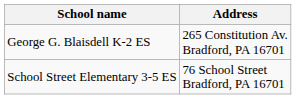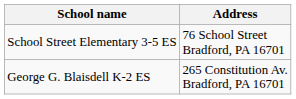 <table class="wikitable">
 <tr>
 <th>School name</th>
 <th>Address</th>
 </tr>
 <tr>
+<td>School Street Elementary 3-5 ES</td>
+<td>76 School Street<br>Bradford, PA 16701</td>
+</tr>
+<tr>
 <td>George G. Blaisdell K-2 ES</td>
 <td>265 Constitution Av.<br>Bradford, PA 16701</td>
 </tr>
-<tr>
-<td>School Street Elementary 3-5 ES</td>
-<td>76 School Street<br>Bradford, PA 16701</td>
-</tr>
 </table>
